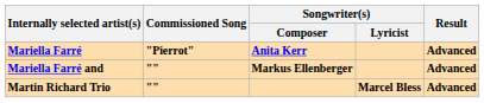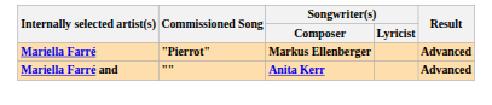 <table class="sortable wikitable" style="margin: 1em auto 1em auto; text-align:left">
 <tr>
 <th rowspan="2">Internally selected artist(s)</th>
 <th rowspan="2">Commissioned Song</th>
 <th colspan="2">Songwriter(s)</th>
 <th rowspan="2">Result</th>
 </tr>
 <tr>
 <th>Composer</th>
 <th>Lyricist</th>
 </tr>
 <tr style="font-weight:bold; background:navajowhite;">
 <td><a href='#'>Mariella Farré</a></td>
 <td>"Pierrot"</td>
-<td><a href='#'>Anita Kerr</a></td>
+<td>Markus Ellenberger</td>
 <td></td>
 <td>Advanced</td>
 </tr>
 <tr style="font-weight:bold; background:navajowhite;">
 <td><a href='#'>Mariella Farré</a> and </td>
 <td>""</td>
-<td>Markus Ellenberger</td>
+<td><a href='#'>Anita Kerr</a></td>
 <td></td>
 <td>Advanced</td>
 </tr>
-<tr style="font-weight:bold; background:navajowhite;">
-<td>Martin Richard Trio</td>
-<td>""</td>
-<td></td>
-<td>Marcel Bless</td>
-<td>Advanced</td>
-</tr>
 </table>
